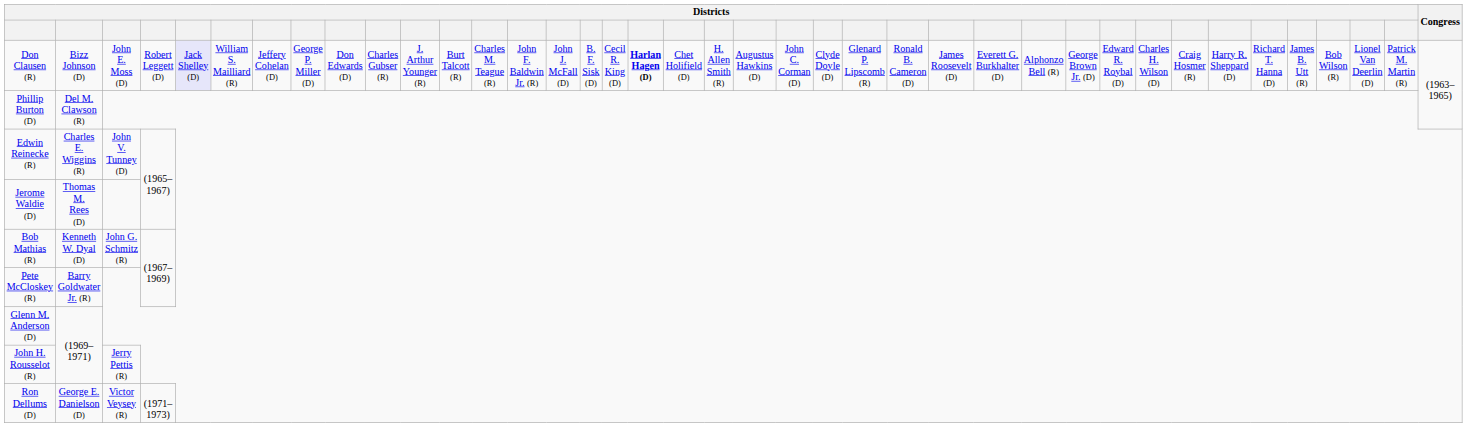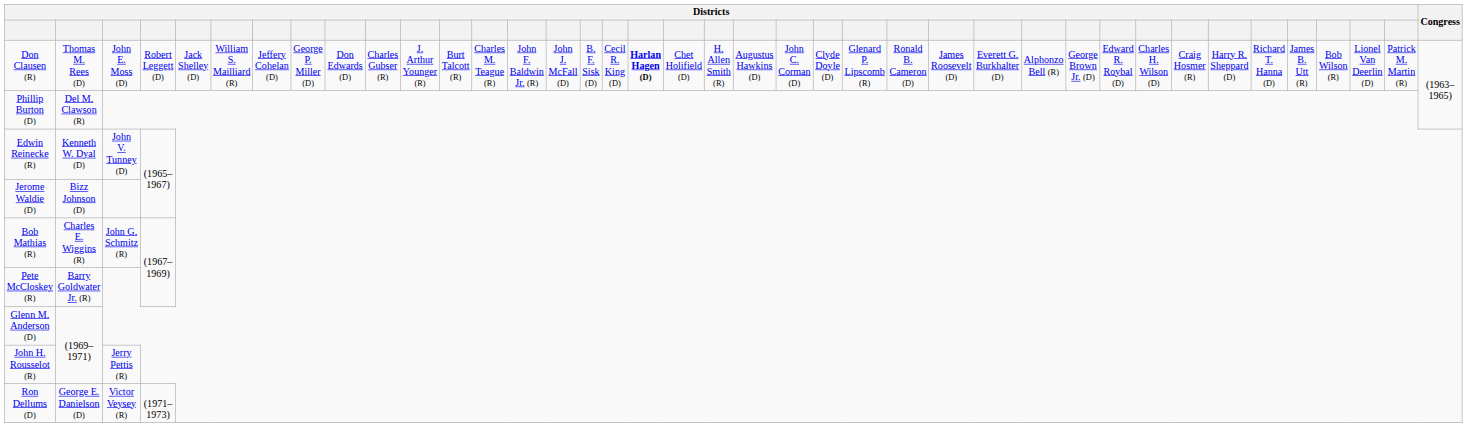 <table class=wikitable style="text-align:center">
 <tr>
 <th colspan=38>Districts</th>
 <th rowspan=2>Congress</th>
 </tr>
 <tr style="height:2em">
 <th></th>
 <th></th>
 <th></th>
 <th></th>
 <th></th>
 <th></th>
 <th></th>
 <th></th>
 <th></th>
 <th></th>
 <th></th>
 <th></th>
 <th></th>
 <th></th>
 <th></th>
 <th></th>
 <th></th>
 <th></th>
 <th></th>
 <th></th>
 <th></th>
 <th></th>
 <th></th>
 <th></th>
 <th></th>
 <th></th>
 <th></th>
 <th></th>
 <th></th>
 <th></th>
 <th></th>
 <th></th>
 <th></th>
 <th></th>
 <th></th>
 <th></th>
 <th></th>
 <th></th>
 </tr>
 <tr style="height:2em">
 <td><a href='#'>Don<br>Clausen</a><br><small>(R)</small></td>
-<td><a href='#'>Bizz<br>Johnson</a><br><small>(D)</small></td>
+<td><a href='#'>Thomas<br>M.<br>Rees</a><br><small>(D)</small></td>
 <td><a href='#'>John<br>E.<br>Moss</a><br><small>(D)</small></td>
 <td><a href='#'>Robert<br>Leggett</a><br><small>(D)</small></td>
-<td style="background: lavender;"><a href='#'>Jack<br>Shelley</a> <small>(D)</small></td>
+<td><a href='#'>Jack<br>Shelley</a> <small>(D)</small></td>
 <td><a href='#'>William<br>S.<br>Mailliard</a><br><small>(R)</small></td>
 <td><a href='#'>Jeffery<br>Cohelan</a><br><small>(D)</small></td>
 <td><a href='#'>George<br>P.<br>Miller</a><br><small>(D)</small></td>
 <td><a href='#'>Don<br>Edwards</a><br><small>(D)</small></td>
 <td><a href='#'>Charles<br>Gubser</a><br><small>(R)</small></td>
 <td><a href='#'>J. Arthur<br>Younger</a><br><small>(R)</small></td>
 <td><a href='#'>Burt<br>Talcott</a><br><small>(R)</small></td>
 <td><a href='#'>Charles<br>M.<br>Teague</a><br><small>(R)</small></td>
 <td><a href='#'>John<br>F.<br>Baldwin<br>Jr.</a> <small>(R)</small></td>
 <td><a href='#'>John<br>J.<br>McFall</a><br><small>(D)</small></td>
 <td><a href='#'>B. F.<br>Sisk</a><br><small>(D)</small></td>
 <td><a href='#'>Cecil<br>R.<br>King</a><br><small>(D)</small></td>
 <td><strong><a href='#'>Harlan<br>Hagen</a><br><small>(D)</small></strong></td>
 <td><a href='#'>Chet<br>Holifield</a><br><small>(D)</small></td>
 <td><a href='#'>H.<br>Allen<br>Smith</a><br><small>(R)</small></td>
 <td><a href='#'>Augustus<br>Hawkins</a><br><small>(D)</small></td>
 <td><a href='#'>John<br>C.<br>Corman</a><br><small>(D)</small></td>
 <td><a href='#'>Clyde<br>Doyle</a> <small>(D)</small></td>
 <td><a href='#'>Glenard<br>P.<br>Lipscomb</a><br><small>(R)</small></td>
 <td><a href='#'>Ronald<br>B.<br>Cameron</a><br><small>(D)</small></td>
 <td><a href='#'>James<br>Roosevelt</a><br><small>(D)</small></td>
 <td><a href='#'>Everett G.<br>Burkhalter</a><br><small>(D)</small></td>
 <td><a href='#'>Alphonzo<br>Bell</a> <small>(R)</small></td>
 <td><a href='#'>George<br>Brown<br>Jr.</a> <small>(D)</small></td>
 <td><a href='#'>Edward<br>R.<br>Roybal</a><br><small>(D)</small></td>
 <td><a href='#'>Charles<br>H.<br>Wilson</a><br><small>(D)</small></td>
 <td><a href='#'>Craig<br>Hosmer</a><br><small>(R)</small></td>
 <td><a href='#'>Harry R.<br>Sheppard</a><br><small>(D)</small></td>
 <td><a href='#'>Richard<br>T.<br>Hanna</a><br><small>(D)</small></td>
 <td><a href='#'>James<br>B.<br>Utt</a> <small>(R)</small></td>
 <td><a href='#'>Bob<br>Wilson</a><br><small>(R)</small></td>
 <td><a href='#'>Lionel<br>Van<br>Deerlin</a><br><small>(D)</small></td>
 <td><a href='#'>Patrick M.<br>Martin</a> <small>(R)</small></td>
 <td rowspan=2><strong></strong><br>(1963–1965)</td>
 </tr>
 <tr style="height:2em">
 <td><a href='#'>Phillip<br>Burton</a><br><small>(D)</small></td>
 <td><a href='#'>Del M.<br>Clawson</a><br><small>(R)</small></td>
 </tr>
 <tr style="height:2em">
 <td><a href='#'>Edwin<br>Reinecke</a><br><small>(R)</small></td>
-<td><a href='#'>Charles<br>E.<br>Wiggins</a><br><small>(R)</small></td>
+<td><a href='#'>Kenneth<br>W. Dyal</a> <small>(D)</small></td>
 <td><a href='#'>John<br>V.<br>Tunney</a><br><small>(D)</small></td>
 <td rowspan=2><strong></strong><br>(1965–1967)</td>
 </tr>
 <tr style="height:2em">
 <td><a href='#'>Jerome<br>Waldie</a><br><small>(D)</small></td>
-<td><a href='#'>Thomas<br>M.<br>Rees</a><br><small>(D)</small></td>
+<td><a href='#'>Bizz<br>Johnson</a><br><small>(D)</small></td>
 </tr>
 <tr style="height:2em">
 <td><a href='#'>Bob<br>Mathias</a><br><small>(R)</small></td>
-<td><a href='#'>Kenneth<br>W. Dyal</a> <small>(D)</small></td>
+<td><a href='#'>Charles<br>E.<br>Wiggins</a><br><small>(R)</small></td>
 <td><a href='#'>John G.<br>Schmitz</a><br><small>(R)</small></td>
 <td rowspan=2><strong></strong><br>(1967–1969)</td>
 </tr>
 <tr style="height:2em">
 <td><a href='#'>Pete<br>McCloskey</a><br><small>(R)</small></td>
 <td><a href='#'>Barry<br>Goldwater<br>Jr.</a> <small>(R)</small></td>
 </tr>
 <tr style="height:2em">
 <td><a href='#'>Glenn M.<br>Anderson</a><br><small>(D)</small></td>
 <td rowspan=2><strong></strong><br>(1969–1971)</td>
 </tr>
 <tr style="height:2em">
 <td><a href='#'>John H.<br>Rousselot</a><br><small>(R)</small></td>
 <td><a href='#'>Jerry<br>Pettis</a><br><small>(R)</small></td>
 </tr>
 <tr style="height:3em">
 <td><a href='#'>Ron<br>Dellums</a> <small>(D)</small></td>
 <td><a href='#'>George E.<br>Danielson</a> <small>(D)</small></td>
 <td><a href='#'>Victor<br>Veysey</a> <small>(R)</small></td>
 <td><strong></strong><br>(1971–1973)</td>
 </tr>
 </table>
